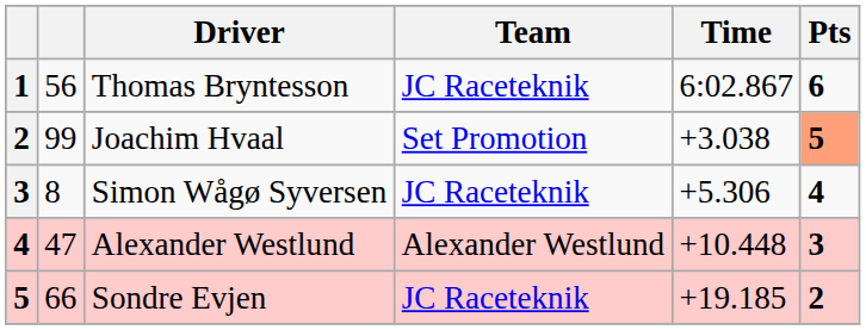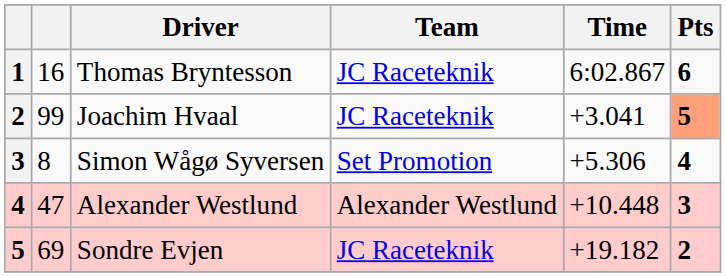 <table class=wikitable style="font-size:95%">
 <tr>
 <th></th>
 <th></th>
 <th>Driver</th>
 <th>Team</th>
 <th>Time</th>
 <th>Pts</th>
 </tr>
 <tr>
 <th>1</th>
-<td>56</td>
+<td>16</td>
 <td> Thomas Bryntesson</td>
 <td><a href='#'>JC Raceteknik</a></td>
 <td>6:02.867</td>
 <td><strong>6</strong></td>
 </tr>
 <tr>
 <th>2</th>
 <td>99</td>
 <td> Joachim Hvaal</td>
-<td><a href='#'>Set Promotion</a></td>
-<td>+3.038</td>
+<td><a href='#'>JC Raceteknik</a></td>
+<td>+3.041</td>
 <td style="background: lightsalmon;"><strong>5</strong></td>
 </tr>
 <tr>
 <th>3</th>
 <td>8</td>
 <td> Simon Wågø Syversen</td>
-<td><a href='#'>JC Raceteknik</a></td>
+<td><a href='#'>Set Promotion</a></td>
 <td>+5.306</td>
 <td><strong>4</strong></td>
 </tr>
 <tr>
 <th style="background:#ffcccc;">4</th>
 <td style="background:#ffcccc;">47</td>
 <td style="background:#ffcccc;"> Alexander Westlund</td>
 <td style="background:#ffcccc;">Alexander Westlund</td>
 <td style="background:#ffcccc;">+10.448</td>
 <td style="background:#ffcccc;"><strong>3</strong></td>
 </tr>
 <tr>
 <th style="background:#ffcccc;">5</th>
-<td style="background:#ffcccc;">66</td>
+<td style="background:#ffcccc;">69</td>
 <td style="background:#ffcccc;"> Sondre Evjen</td>
 <td style="background:#ffcccc;"><a href='#'>JC Raceteknik</a></td>
-<td style="background:#ffcccc;">+19.185</td>
+<td style="background:#ffcccc;">+19.182</td>
 <td style="background:#ffcccc;"><strong>2</strong></td>
 </tr>
 </table>
